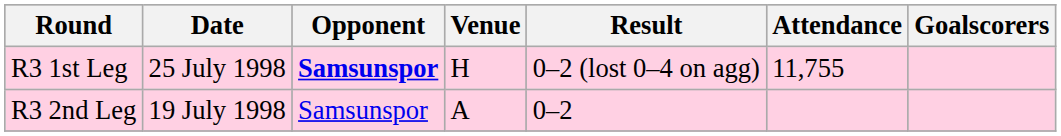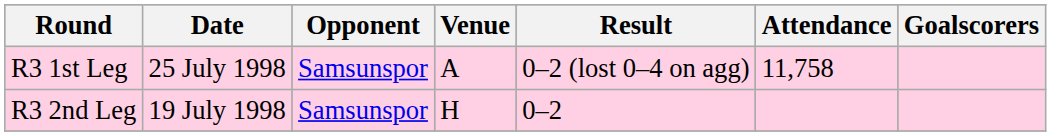 <table class="wikitable">
 <tr>
 <th>Round</th>
 <th>Date</th>
 <th>Opponent</th>
 <th>Venue</th>
 <th>Result</th>
 <th>Attendance</th>
 <th>Goalscorers</th>
 </tr>
 <tr style="background-color: #ffd0e3;">
 <td>R3 1st Leg</td>
 <td>25 July 1998</td>
-<td><strong><a href='#'>Samsunspor</a></strong></td>
-<td>H</td>
+<td><a href='#'>Samsunspor</a></td>
+<td>A</td>
 <td>0–2 (lost 0–4 on agg)</td>
-<td>11,755</td>
+<td>11,758</td>
 <td></td>
 </tr>
 <tr style="background-color: #ffd0e3;">
 <td>R3 2nd Leg</td>
 <td>19 July 1998</td>
 <td><a href='#'>Samsunspor</a></td>
-<td>A</td>
+<td>H</td>
 <td>0–2</td>
 <td></td>
 <td></td>
 </tr>
 </table>
